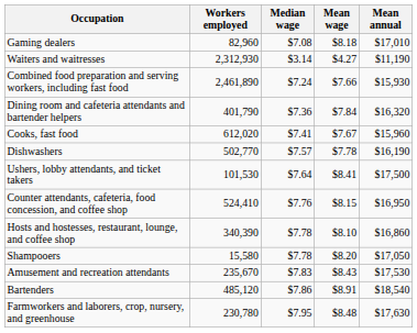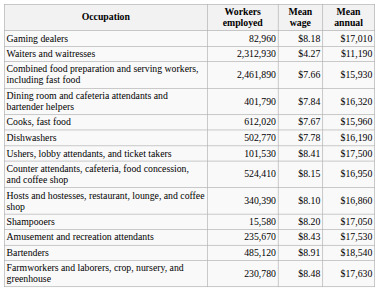 <table class="wikitable sortable">
 <tr>
 <th>Occupation</th>
 <th>Workers employed</th>
-<th>Median wage</th>
 <th>Mean wage</th>
 <th>Mean annual</th>
 </tr>
 <tr>
 <td>Gaming dealers</td>
 <td align=right>82,960</td>
-<td align=right>$7.08</td>
 <td align=right>$8.18</td>
 <td align=right>$17,010</td>
 </tr>
 <tr>
 <td>Waiters and waitresses</td>
 <td align=right>2,312,930</td>
-<td align=right>$3.14</td>
 <td align=right>$4.27</td>
 <td align=right>$11,190</td>
 </tr>
 <tr>
 <td>Combined food preparation and serving workers, including fast food</td>
 <td align=right>2,461,890</td>
-<td align=right>$7.24</td>
 <td align=right>$7.66</td>
 <td align=right>$15,930</td>
 </tr>
 <tr>
 <td>Dining room and cafeteria attendants and bartender helpers</td>
 <td align=right>401,790</td>
-<td align=right>$7.36</td>
 <td align=right>$7.84</td>
 <td align=right>$16,320</td>
 </tr>
 <tr>
 <td>Cooks, fast food</td>
 <td align=right>612,020</td>
-<td align=right>$7.41</td>
 <td align=right>$7.67</td>
 <td align=right>$15,960</td>
 </tr>
 <tr>
 <td>Dishwashers</td>
 <td align=right>502,770</td>
-<td align=right>$7.57</td>
 <td align=right>$7.78</td>
 <td align=right>$16,190</td>
 </tr>
 <tr>
 <td>Ushers, lobby attendants, and ticket takers</td>
 <td align=right>101,530</td>
-<td align=right>$7.64</td>
 <td align=right>$8.41</td>
 <td align=right>$17,500</td>
 </tr>
 <tr>
 <td>Counter attendants, cafeteria, food concession, and coffee shop</td>
 <td align=right>524,410</td>
-<td align=right>$7.76</td>
 <td align=right>$8.15</td>
 <td align=right>$16,950</td>
 </tr>
 <tr>
 <td>Hosts and hostesses, restaurant, lounge, and coffee shop</td>
 <td align=right>340,390</td>
-<td align=right>$7.78</td>
 <td align=right>$8.10</td>
 <td align=right>$16,860</td>
 </tr>
 <tr>
 <td>Shampooers</td>
 <td align=right>15,580</td>
-<td align=right>$7.78</td>
 <td align=right>$8.20</td>
 <td align=right>$17,050</td>
 </tr>
 <tr>
 <td>Amusement and recreation attendants</td>
 <td align=right>235,670</td>
-<td align=right>$7.83</td>
 <td align=right>$8.43</td>
 <td align=right>$17,530</td>
 </tr>
 <tr>
 <td>Bartenders</td>
 <td align=right>485,120</td>
-<td align=right>$7.86</td>
 <td align=right>$8.91</td>
 <td align=right>$18,540</td>
 </tr>
 <tr>
 <td>Farmworkers and laborers, crop, nursery, and greenhouse</td>
 <td align=right>230,780</td>
-<td align=right>$7.95</td>
 <td align=right>$8.48</td>
 <td align=right>$17,630</td>
 </tr>
 </table>
